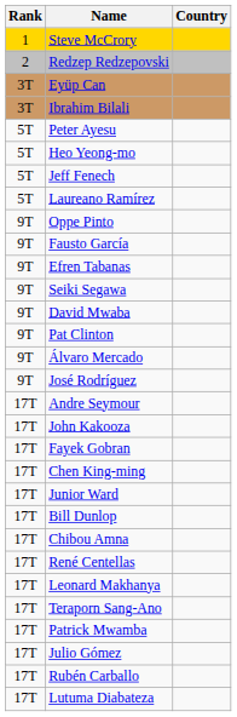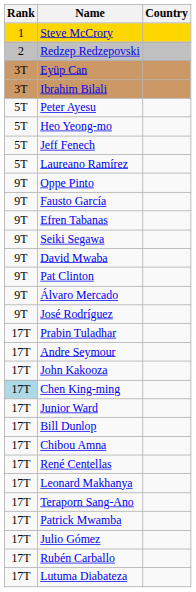 <table class="wikitable sortable" style="text-align:center">
 <tr>
 <th>Rank</th>
 <th>Name</th>
 <th>Country</th>
 </tr>
 <tr bgcolor=gold>
 <td>1</td>
 <td align="left"><a href='#'>Steve McCrory</a></td>
 <td align="left"></td>
 </tr>
 <tr bgcolor=silver>
 <td>2</td>
 <td align="left"><a href='#'>Redzep Redzepovski</a></td>
 <td align="left"></td>
 </tr>
 <tr bgcolor=#CC9966>
 <td>3T</td>
 <td align="left"><a href='#'>Eyüp Can</a></td>
 <td align="left"></td>
 </tr>
 <tr bgcolor=#CC9966>
 <td>3T</td>
 <td align="left"><a href='#'>Ibrahim Bilali</a></td>
 <td align="left"></td>
 </tr>
 <tr>
 <td>5T</td>
 <td align="left"><a href='#'>Peter Ayesu</a></td>
 <td align="left"></td>
 </tr>
 <tr>
 <td>5T</td>
 <td align="left"><a href='#'>Heo Yeong-mo</a></td>
 <td align="left"></td>
 </tr>
 <tr>
 <td>5T</td>
 <td align="left"><a href='#'>Jeff Fenech</a></td>
 <td align="left"></td>
 </tr>
 <tr>
 <td>5T</td>
 <td align="left"><a href='#'>Laureano Ramírez</a></td>
 <td align="left"></td>
 </tr>
 <tr>
 <td>9T</td>
 <td align="left"><a href='#'>Oppe Pinto</a></td>
 <td align="left"></td>
 </tr>
 <tr>
 <td>9T</td>
 <td align="left"><a href='#'>Fausto García</a></td>
 <td align="left"></td>
 </tr>
 <tr>
 <td>9T</td>
 <td align="left"><a href='#'>Efren Tabanas</a></td>
 <td align="left"></td>
 </tr>
 <tr>
 <td>9T</td>
 <td align="left"><a href='#'>Seiki Segawa</a></td>
 <td align="left"></td>
 </tr>
 <tr>
 <td>9T</td>
 <td align="left"><a href='#'>David Mwaba</a></td>
 <td align="left"></td>
 </tr>
 <tr>
 <td>9T</td>
 <td align="left"><a href='#'>Pat Clinton</a></td>
 <td align="left"></td>
 </tr>
 <tr>
 <td>9T</td>
 <td align="left"><a href='#'>Álvaro Mercado</a></td>
 <td align="left"></td>
 </tr>
 <tr>
 <td>9T</td>
 <td align="left"><a href='#'>José Rodríguez</a></td>
 <td align="left"></td>
 </tr>
 <tr>
 <td>17T</td>
+<td align="left"><a href='#'>Prabin Tuladhar</a></td>
+<td align="left"></td>
+</tr>
+<tr>
+<td>17T</td>
 <td align="left"><a href='#'>Andre Seymour</a></td>
 <td align="left"></td>
 </tr>
 <tr>
 <td>17T</td>
 <td align="left"><a href='#'>John Kakooza</a></td>
 <td align="left"></td>
 </tr>
 <tr>
-<td>17T</td>
-<td align="left"><a href='#'>Fayek Gobran</a></td>
-<td align="left"></td>
-</tr>
-<tr>
-<td>17T</td>
+<td style="background: lightblue;">17T</td>
 <td align="left"><a href='#'>Chen King-ming</a></td>
 <td align="left"></td>
 </tr>
 <tr>
 <td>17T</td>
 <td align="left"><a href='#'>Junior Ward</a></td>
 <td align="left"></td>
 </tr>
 <tr>
 <td>17T</td>
 <td align="left"><a href='#'>Bill Dunlop</a></td>
 <td align="left"></td>
 </tr>
 <tr>
 <td>17T</td>
 <td align="left"><a href='#'>Chibou Amna</a></td>
 <td align="left"></td>
 </tr>
 <tr>
 <td>17T</td>
 <td align="left"><a href='#'>René Centellas</a></td>
 <td align="left"></td>
 </tr>
 <tr>
 <td>17T</td>
 <td align="left"><a href='#'>Leonard Makhanya</a></td>
 <td align="left"></td>
 </tr>
 <tr>
 <td>17T</td>
 <td align="left"><a href='#'>Teraporn Sang-Ano</a></td>
 <td align="left"></td>
 </tr>
 <tr>
 <td>17T</td>
 <td align="left"><a href='#'>Patrick Mwamba</a></td>
 <td align="left"></td>
 </tr>
 <tr>
 <td>17T</td>
 <td align="left"><a href='#'>Julio Gómez</a></td>
 <td align="left"></td>
 </tr>
 <tr>
 <td>17T</td>
 <td align="left"><a href='#'>Rubén Carballo</a></td>
 <td align="left"></td>
 </tr>
 <tr>
 <td>17T</td>
 <td align="left"><a href='#'>Lutuma Diabateza</a></td>
 <td align="left"></td>
 </tr>
 </table>
